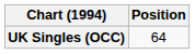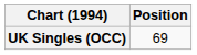 <table class="wikitable plainrowheaders" style="text-align:center">
 <tr>
 <th scope="col">Chart (1994)</th>
 <th scope="col">Position</th>
 </tr>
 <tr>
 <th scope="row">UK Singles (OCC)</th>
-<td>64</td>
+<td>69</td>
 </tr>
 </table>
